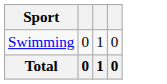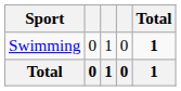 <table class="wikitable" style="font-size:90%; text-align:center;">
 <tr>
 <th>Sport</th>
 <th></th>
 <th></th>
 <th></th>
+<th>Total</th>
 </tr>
 <tr>
 <td align=left><a href='#'>Swimming</a></td>
 <td>0</td>
 <td>1</td>
 <td>0</td>
+<td><strong>1</strong></td>
 </tr>
 <tr class="sortbottom">
 <th>Total</th>
 <th>0</th>
 <th>1</th>
 <th>0</th>
+<th>1</th>
 </tr>
 </table>
